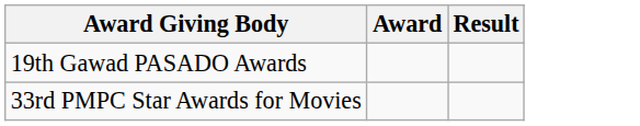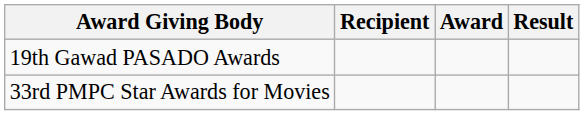 <table class="wikitable" style="font-size:100%;">
 <tr>
 <th scope="col">Award Giving Body</th>
+<th scope="col">Recipient</th>
 <th scope="col">Award</th>
 <th scope="col">Result</th>
 </tr>
 <tr>
 <td>19th Gawad PASADO Awards</td>
 <td></td>
 <td></td>
+<td></td>
 </tr>
 <tr>
 <td>33rd PMPC Star Awards for Movies</td>
 <td></td>
 <td></td>
+<td></td>
 </tr>
 </table>
